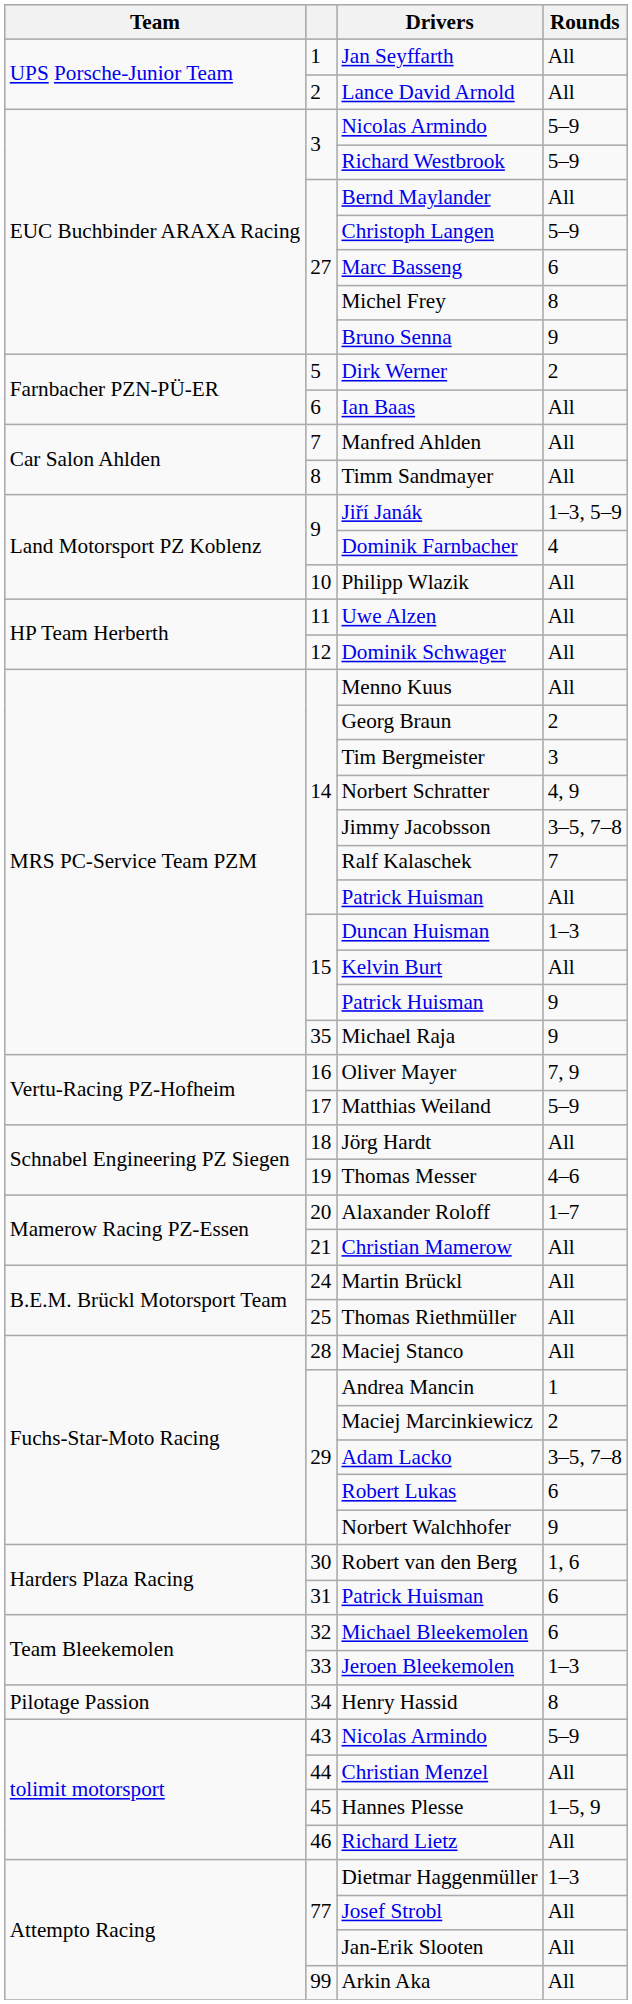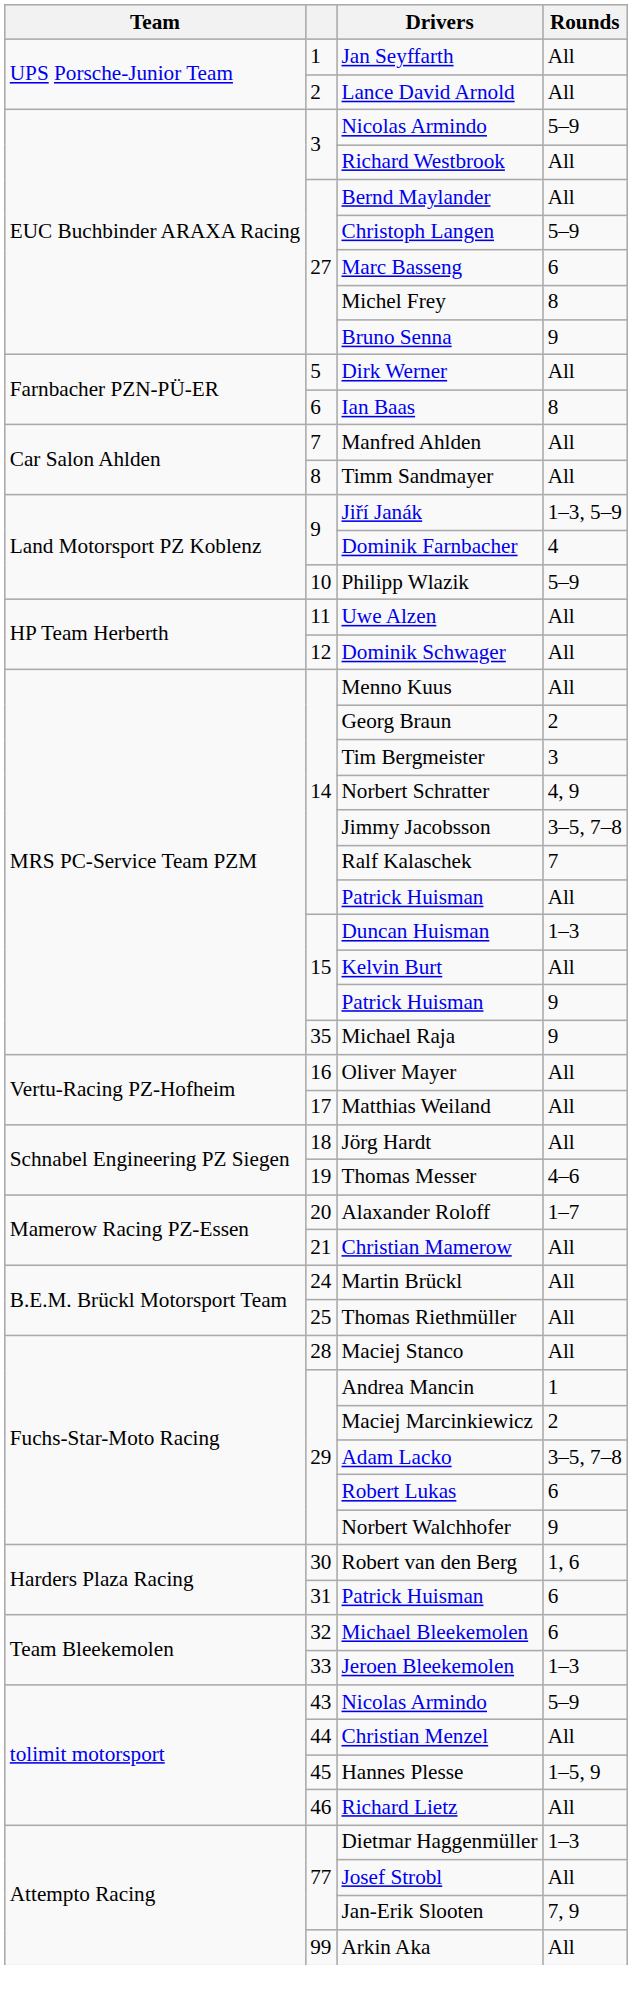 <table class="wikitable" style="font-size: 85%;">
 <tr>
 <th>Team</th>
 <th></th>
 <th>Drivers</th>
 <th>Rounds</th>
 </tr>
 <tr>
 <td rowspan=2> <a href='#'>UPS</a> <a href='#'>Porsche-Junior Team</a></td>
 <td>1</td>
 <td> <a href='#'>Jan Seyffarth</a></td>
 <td>All</td>
 </tr>
 <tr>
 <td>2</td>
 <td> <a href='#'>Lance David Arnold</a></td>
 <td>All</td>
 </tr>
 <tr>
 <td rowspan=7> EUC Buchbinder ARAXA Racing</td>
 <td rowspan=2>3</td>
 <td> <a href='#'>Nicolas Armindo</a></td>
 <td>5–9</td>
 </tr>
 <tr>
 <td> <a href='#'>Richard Westbrook</a></td>
-<td>5–9</td>
+<td>All</td>
 </tr>
 <tr>
 <td rowspan=5>27</td>
 <td> <a href='#'>Bernd Maylander</a></td>
 <td>All</td>
 </tr>
 <tr>
 <td> <a href='#'>Christoph Langen</a></td>
 <td>5–9</td>
 </tr>
 <tr>
 <td> <a href='#'>Marc Basseng</a></td>
 <td>6</td>
 </tr>
 <tr>
 <td> Michel Frey</td>
 <td>8</td>
 </tr>
 <tr>
 <td> <a href='#'>Bruno Senna</a></td>
 <td>9</td>
 </tr>
 <tr>
 <td rowspan=2> Farnbacher PZN-PÜ-ER</td>
 <td>5</td>
 <td> <a href='#'>Dirk Werner</a></td>
-<td>2</td>
+<td>All</td>
 </tr>
 <tr>
 <td>6</td>
 <td> <a href='#'>Ian Baas</a></td>
-<td>All</td>
+<td>8</td>
 </tr>
 <tr>
 <td rowspan=2> Car Salon Ahlden</td>
 <td>7</td>
 <td> Manfred Ahlden</td>
 <td>All</td>
 </tr>
 <tr>
 <td>8</td>
 <td> Timm Sandmayer</td>
 <td>All</td>
 </tr>
 <tr>
 <td rowspan=3> Land Motorsport PZ Koblenz</td>
 <td rowspan=2>9</td>
 <td> <a href='#'>Jiří Janák</a></td>
 <td>1–3, 5–9</td>
 </tr>
 <tr>
 <td> <a href='#'>Dominik Farnbacher</a></td>
 <td>4</td>
 </tr>
 <tr>
 <td>10</td>
 <td> Philipp Wlazik</td>
-<td>All</td>
+<td>5–9</td>
 </tr>
 <tr>
 <td rowspan=2> HP Team Herberth</td>
 <td>11</td>
 <td> <a href='#'>Uwe Alzen</a></td>
 <td>All</td>
 </tr>
 <tr>
 <td>12</td>
 <td> <a href='#'>Dominik Schwager</a></td>
 <td>All</td>
 </tr>
 <tr>
 <td rowspan=11> MRS PC-Service Team PZM</td>
 <td rowspan=7>14</td>
 <td> Menno Kuus</td>
 <td>All</td>
 </tr>
 <tr>
 <td> Georg Braun</td>
 <td>2</td>
 </tr>
 <tr>
 <td> Tim Bergmeister</td>
 <td>3</td>
 </tr>
 <tr>
 <td> Norbert Schratter</td>
 <td>4, 9</td>
 </tr>
 <tr>
 <td> Jimmy Jacobsson</td>
 <td>3–5, 7–8</td>
 </tr>
 <tr>
 <td> Ralf Kalaschek</td>
 <td>7</td>
 </tr>
 <tr>
 <td> <a href='#'>Patrick Huisman</a></td>
 <td>All</td>
 </tr>
 <tr>
 <td rowspan=3>15</td>
 <td> <a href='#'>Duncan Huisman</a></td>
 <td>1–3</td>
 </tr>
 <tr>
 <td> <a href='#'>Kelvin Burt</a></td>
 <td>All</td>
 </tr>
 <tr>
 <td> <a href='#'>Patrick Huisman</a></td>
 <td>9</td>
 </tr>
 <tr>
 <td>35</td>
 <td> Michael Raja</td>
 <td>9</td>
 </tr>
 <tr>
 <td rowspan=2> Vertu-Racing PZ-Hofheim</td>
 <td>16</td>
 <td> Oliver Mayer</td>
-<td>7, 9</td>
+<td>All</td>
 </tr>
 <tr>
 <td>17</td>
 <td> Matthias Weiland</td>
-<td>5–9</td>
+<td>All</td>
 </tr>
 <tr>
 <td rowspan=2> Schnabel Engineering PZ Siegen</td>
 <td>18</td>
 <td> Jörg Hardt</td>
 <td>All</td>
 </tr>
 <tr>
 <td>19</td>
 <td> Thomas Messer</td>
 <td>4–6</td>
 </tr>
 <tr>
 <td rowspan=2> Mamerow Racing PZ-Essen</td>
 <td>20</td>
 <td> Alaxander Roloff</td>
 <td>1–7</td>
 </tr>
 <tr>
 <td>21</td>
 <td> <a href='#'>Christian Mamerow</a></td>
 <td>All</td>
 </tr>
 <tr>
 <td rowspan=2> B.E.M. Brückl Motorsport Team</td>
 <td>24</td>
 <td> Martin Brückl</td>
 <td>All</td>
 </tr>
 <tr>
 <td>25</td>
 <td> Thomas Riethmüller</td>
 <td>All</td>
 </tr>
 <tr>
 <td rowspan=6> Fuchs-Star-Moto Racing</td>
 <td>28</td>
 <td> Maciej Stanco</td>
 <td>All</td>
 </tr>
 <tr>
 <td rowspan=5>29</td>
 <td> Andrea Mancin</td>
 <td>1</td>
 </tr>
 <tr>
 <td> Maciej Marcinkiewicz</td>
 <td>2</td>
 </tr>
 <tr>
 <td> <a href='#'>Adam Lacko</a></td>
 <td>3–5, 7–8</td>
 </tr>
 <tr>
 <td> <a href='#'>Robert Lukas</a></td>
 <td>6</td>
 </tr>
 <tr>
 <td> Norbert Walchhofer</td>
 <td>9</td>
 </tr>
 <tr>
 <td rowspan=2> Harders Plaza Racing</td>
 <td>30</td>
 <td> Robert van den Berg</td>
 <td>1, 6</td>
 </tr>
 <tr>
 <td>31</td>
 <td> <a href='#'>Patrick Huisman</a></td>
 <td>6</td>
 </tr>
 <tr>
 <td rowspan=2> Team Bleekemolen</td>
 <td>32</td>
 <td> <a href='#'>Michael Bleekemolen</a></td>
 <td>6</td>
 </tr>
 <tr>
 <td>33</td>
 <td> <a href='#'>Jeroen Bleekemolen</a></td>
 <td>1–3</td>
 </tr>
 <tr>
-<td> Pilotage Passion</td>
-<td>34</td>
-<td> Henry Hassid</td>
-<td>8</td>
-</tr>
-<tr>
 <td rowspan=4> <a href='#'>tolimit motorsport</a></td>
 <td>43</td>
 <td> <a href='#'>Nicolas Armindo</a></td>
 <td>5–9</td>
 </tr>
 <tr>
 <td>44</td>
 <td> <a href='#'>Christian Menzel</a></td>
 <td>All</td>
 </tr>
 <tr>
 <td>45</td>
 <td> Hannes Plesse</td>
 <td>1–5, 9</td>
 </tr>
 <tr>
 <td>46</td>
 <td> <a href='#'>Richard Lietz</a></td>
 <td>All</td>
 </tr>
 <tr>
 <td rowspan=4> Attempto Racing</td>
 <td rowspan=3>77</td>
 <td> Dietmar Haggenmüller</td>
 <td>1–3</td>
 </tr>
 <tr>
 <td> <a href='#'>Josef Strobl</a></td>
 <td>All</td>
 </tr>
 <tr>
 <td> Jan-Erik Slooten</td>
-<td>All</td>
+<td>7, 9</td>
 </tr>
 <tr>
 <td>99</td>
 <td> Arkin Aka</td>
 <td>All</td>
 </tr>
 </table>
